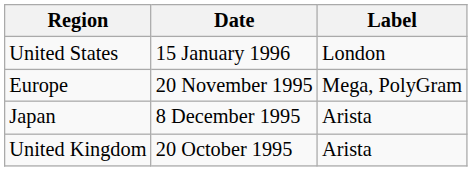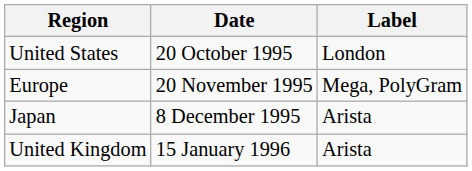 <table class="wikitable">
 <tr>
 <th scope="col">Region</th>
 <th scope="col">Date</th>
 <th scope="col">Label</th>
 </tr>
 <tr>
 <td scope="row">United States</td>
-<td>15 January 1996</td>
+<td>20 October 1995</td>
 <td>London</td>
 </tr>
 <tr>
 <td scope="row">Europe</td>
 <td>20 November 1995</td>
 <td>Mega, PolyGram</td>
 </tr>
 <tr>
 <td scope="row">Japan</td>
 <td>8 December 1995</td>
 <td>Arista</td>
 </tr>
 <tr>
 <td scope="row">United Kingdom</td>
-<td>20 October 1995</td>
+<td>15 January 1996</td>
 <td>Arista</td>
 </tr>
 </table>
